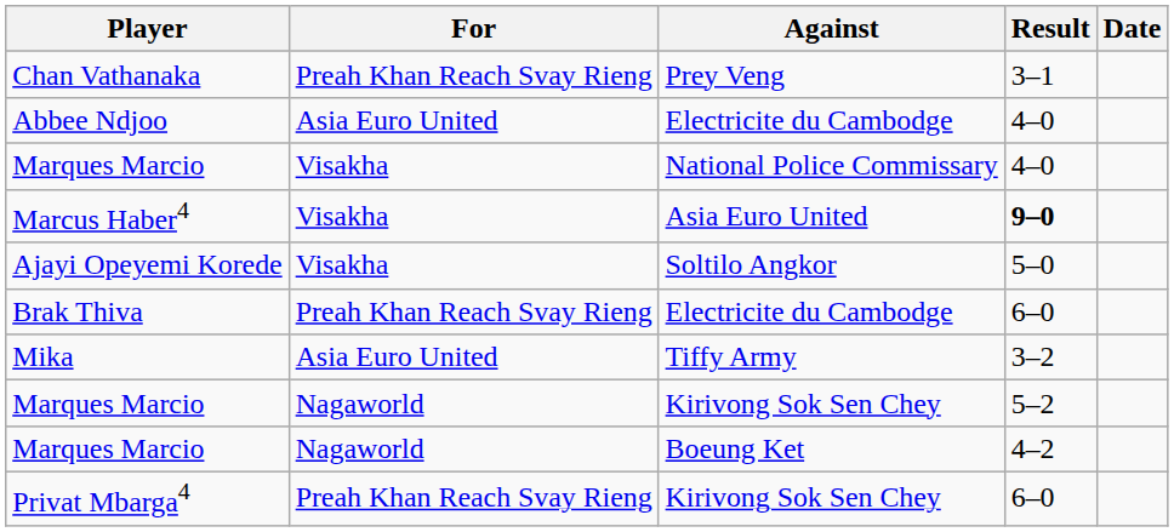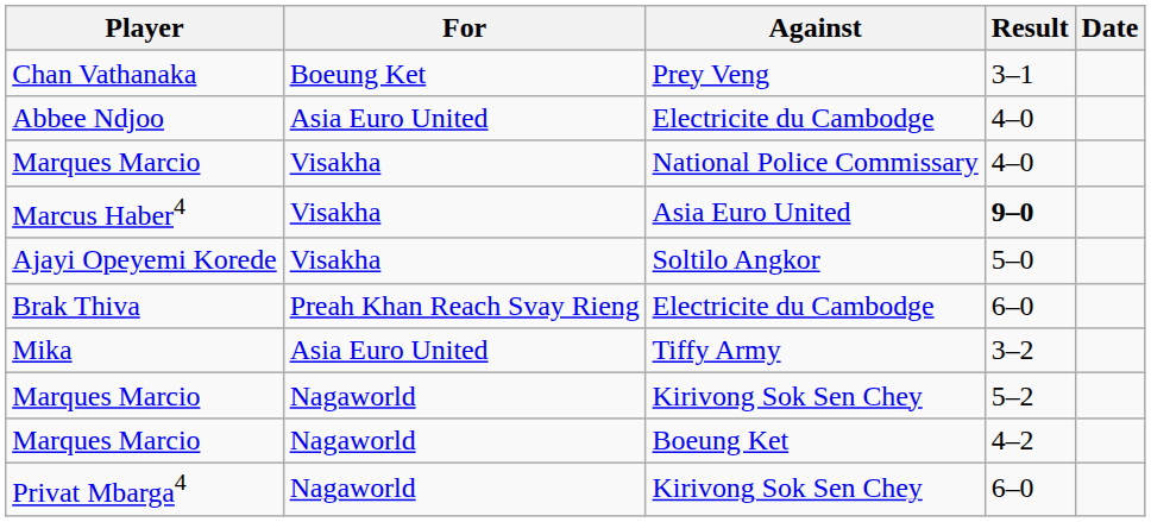 <table class="wikitable sortable">
 <tr>
 <th>Player</th>
 <th>For</th>
 <th>Against</th>
 <th align=center>Result</th>
 <th>Date</th>
 </tr>
 <tr>
 <td> <a href='#'>Chan Vathanaka</a></td>
-<td><a href='#'>Preah Khan Reach Svay Rieng</a></td>
+<td><a href='#'>Boeung Ket</a></td>
 <td><a href='#'>Prey Veng</a></td>
 <td>3–1</td>
 <td></td>
 </tr>
 <tr>
 <td> <a href='#'>Abbee Ndjoo</a></td>
 <td><a href='#'>Asia Euro United</a></td>
 <td><a href='#'>Electricite du Cambodge</a></td>
 <td>4–0</td>
 <td></td>
 </tr>
 <tr>
 <td> <a href='#'>Marques Marcio</a></td>
 <td><a href='#'>Visakha</a></td>
 <td><a href='#'>National Police Commissary</a></td>
 <td>4–0</td>
 <td></td>
 </tr>
 <tr>
 <td> <a href='#'>Marcus Haber</a><sup>4</sup></td>
 <td><a href='#'>Visakha</a></td>
 <td><a href='#'>Asia Euro United</a></td>
 <td><strong>9–0</strong></td>
 <td></td>
 </tr>
 <tr>
 <td> <a href='#'>Ajayi Opeyemi Korede</a></td>
 <td><a href='#'>Visakha</a></td>
 <td><a href='#'>Soltilo Angkor</a></td>
 <td>5–0</td>
 <td></td>
 </tr>
 <tr>
 <td> <a href='#'>Brak Thiva</a></td>
 <td><a href='#'>Preah Khan Reach Svay Rieng</a></td>
 <td><a href='#'>Electricite du Cambodge</a></td>
 <td>6–0</td>
 <td></td>
 </tr>
 <tr>
 <td> <a href='#'>Mika</a></td>
 <td><a href='#'>Asia Euro United</a></td>
 <td><a href='#'>Tiffy Army</a></td>
 <td>3–2</td>
 <td></td>
 </tr>
 <tr>
 <td> <a href='#'>Marques Marcio</a></td>
 <td><a href='#'>Nagaworld</a></td>
 <td><a href='#'>Kirivong Sok Sen Chey</a></td>
 <td>5–2</td>
 <td></td>
 </tr>
 <tr>
 <td> <a href='#'>Marques Marcio</a></td>
 <td><a href='#'>Nagaworld</a></td>
 <td><a href='#'>Boeung Ket</a></td>
 <td>4–2</td>
 <td></td>
 </tr>
 <tr>
 <td> <a href='#'>Privat Mbarga</a><sup>4</sup></td>
-<td><a href='#'>Preah Khan Reach Svay Rieng</a></td>
+<td><a href='#'>Nagaworld</a></td>
 <td><a href='#'>Kirivong Sok Sen Chey</a></td>
 <td>6–0</td>
 <td></td>
 </tr>
 </table>
